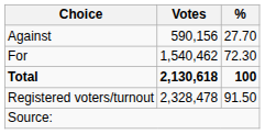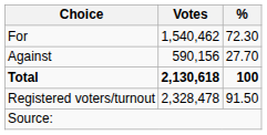 <table class=wikitable style=text-align:right>
 <tr>
 <th>Choice</th>
 <th>Votes</th>
 <th>%</th>
 </tr>
 <tr>
+<td align=left>For</td>
+<td>1,540,462</td>
+<td>72.30</td>
+</tr>
+<tr>
 <td align=left>Against</td>
 <td>590,156</td>
 <td>27.70</td>
-</tr>
-<tr>
-<td align=left>For</td>
-<td>1,540,462</td>
-<td>72.30</td>
 </tr>
 <tr>
 <td align=left><strong>Total</strong></td>
 <td><strong>2,130,618</strong></td>
 <td><strong>100</strong></td>
 </tr>
 <tr>
 <td align=left>Registered voters/turnout</td>
 <td>2,328,478</td>
 <td>91.50</td>
 </tr>
 <tr>
 <td align=left colspan=3>Source: </td>
 </tr>
 </table>
